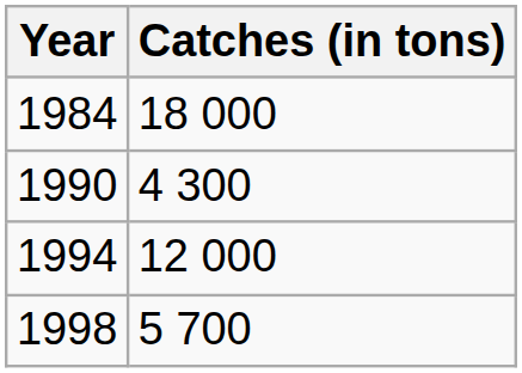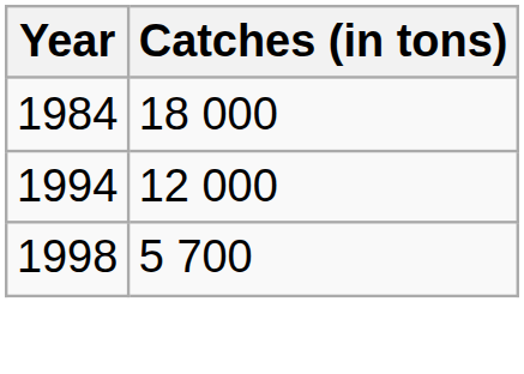 <table class="wikitable">
 <tr>
 <th>Year</th>
 <th>Catches (in tons)</th>
 </tr>
 <tr>
 <td>1984</td>
 <td>18 000</td>
 </tr>
 <tr>
-<td>1990</td>
-<td>4 300</td>
-</tr>
-<tr>
 <td>1994</td>
 <td>12 000</td>
 </tr>
 <tr>
 <td>1998</td>
 <td>5 700</td>
 </tr>
 </table>
